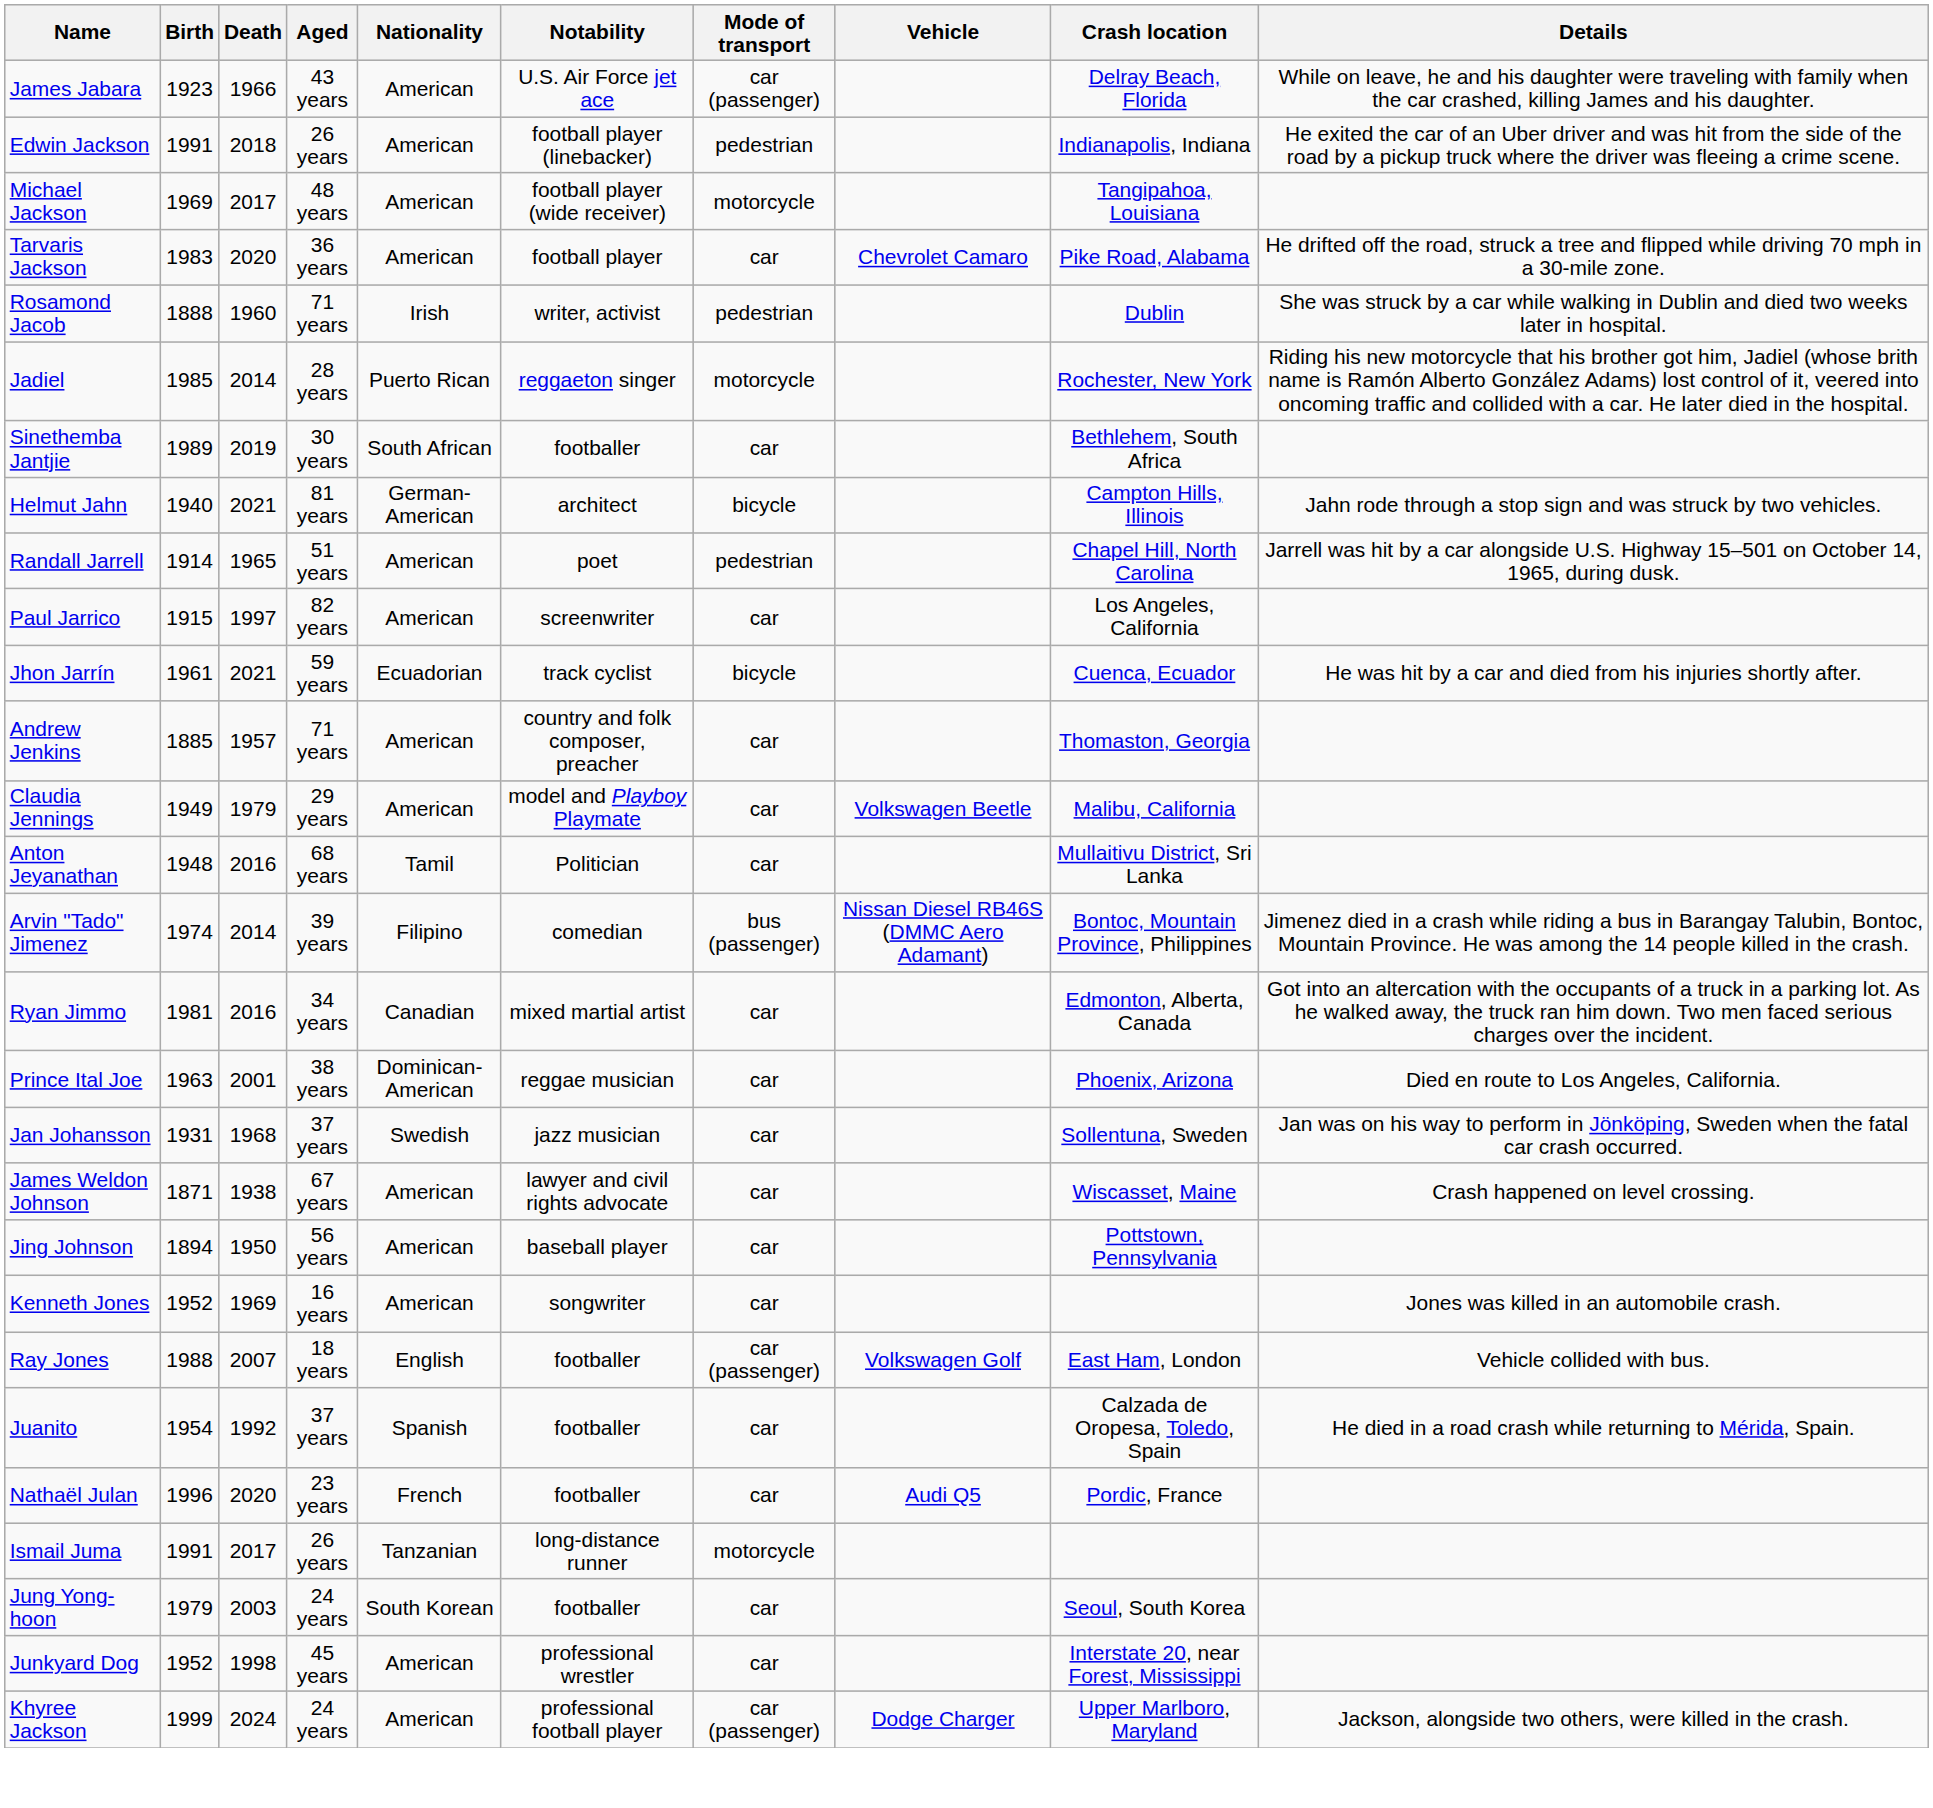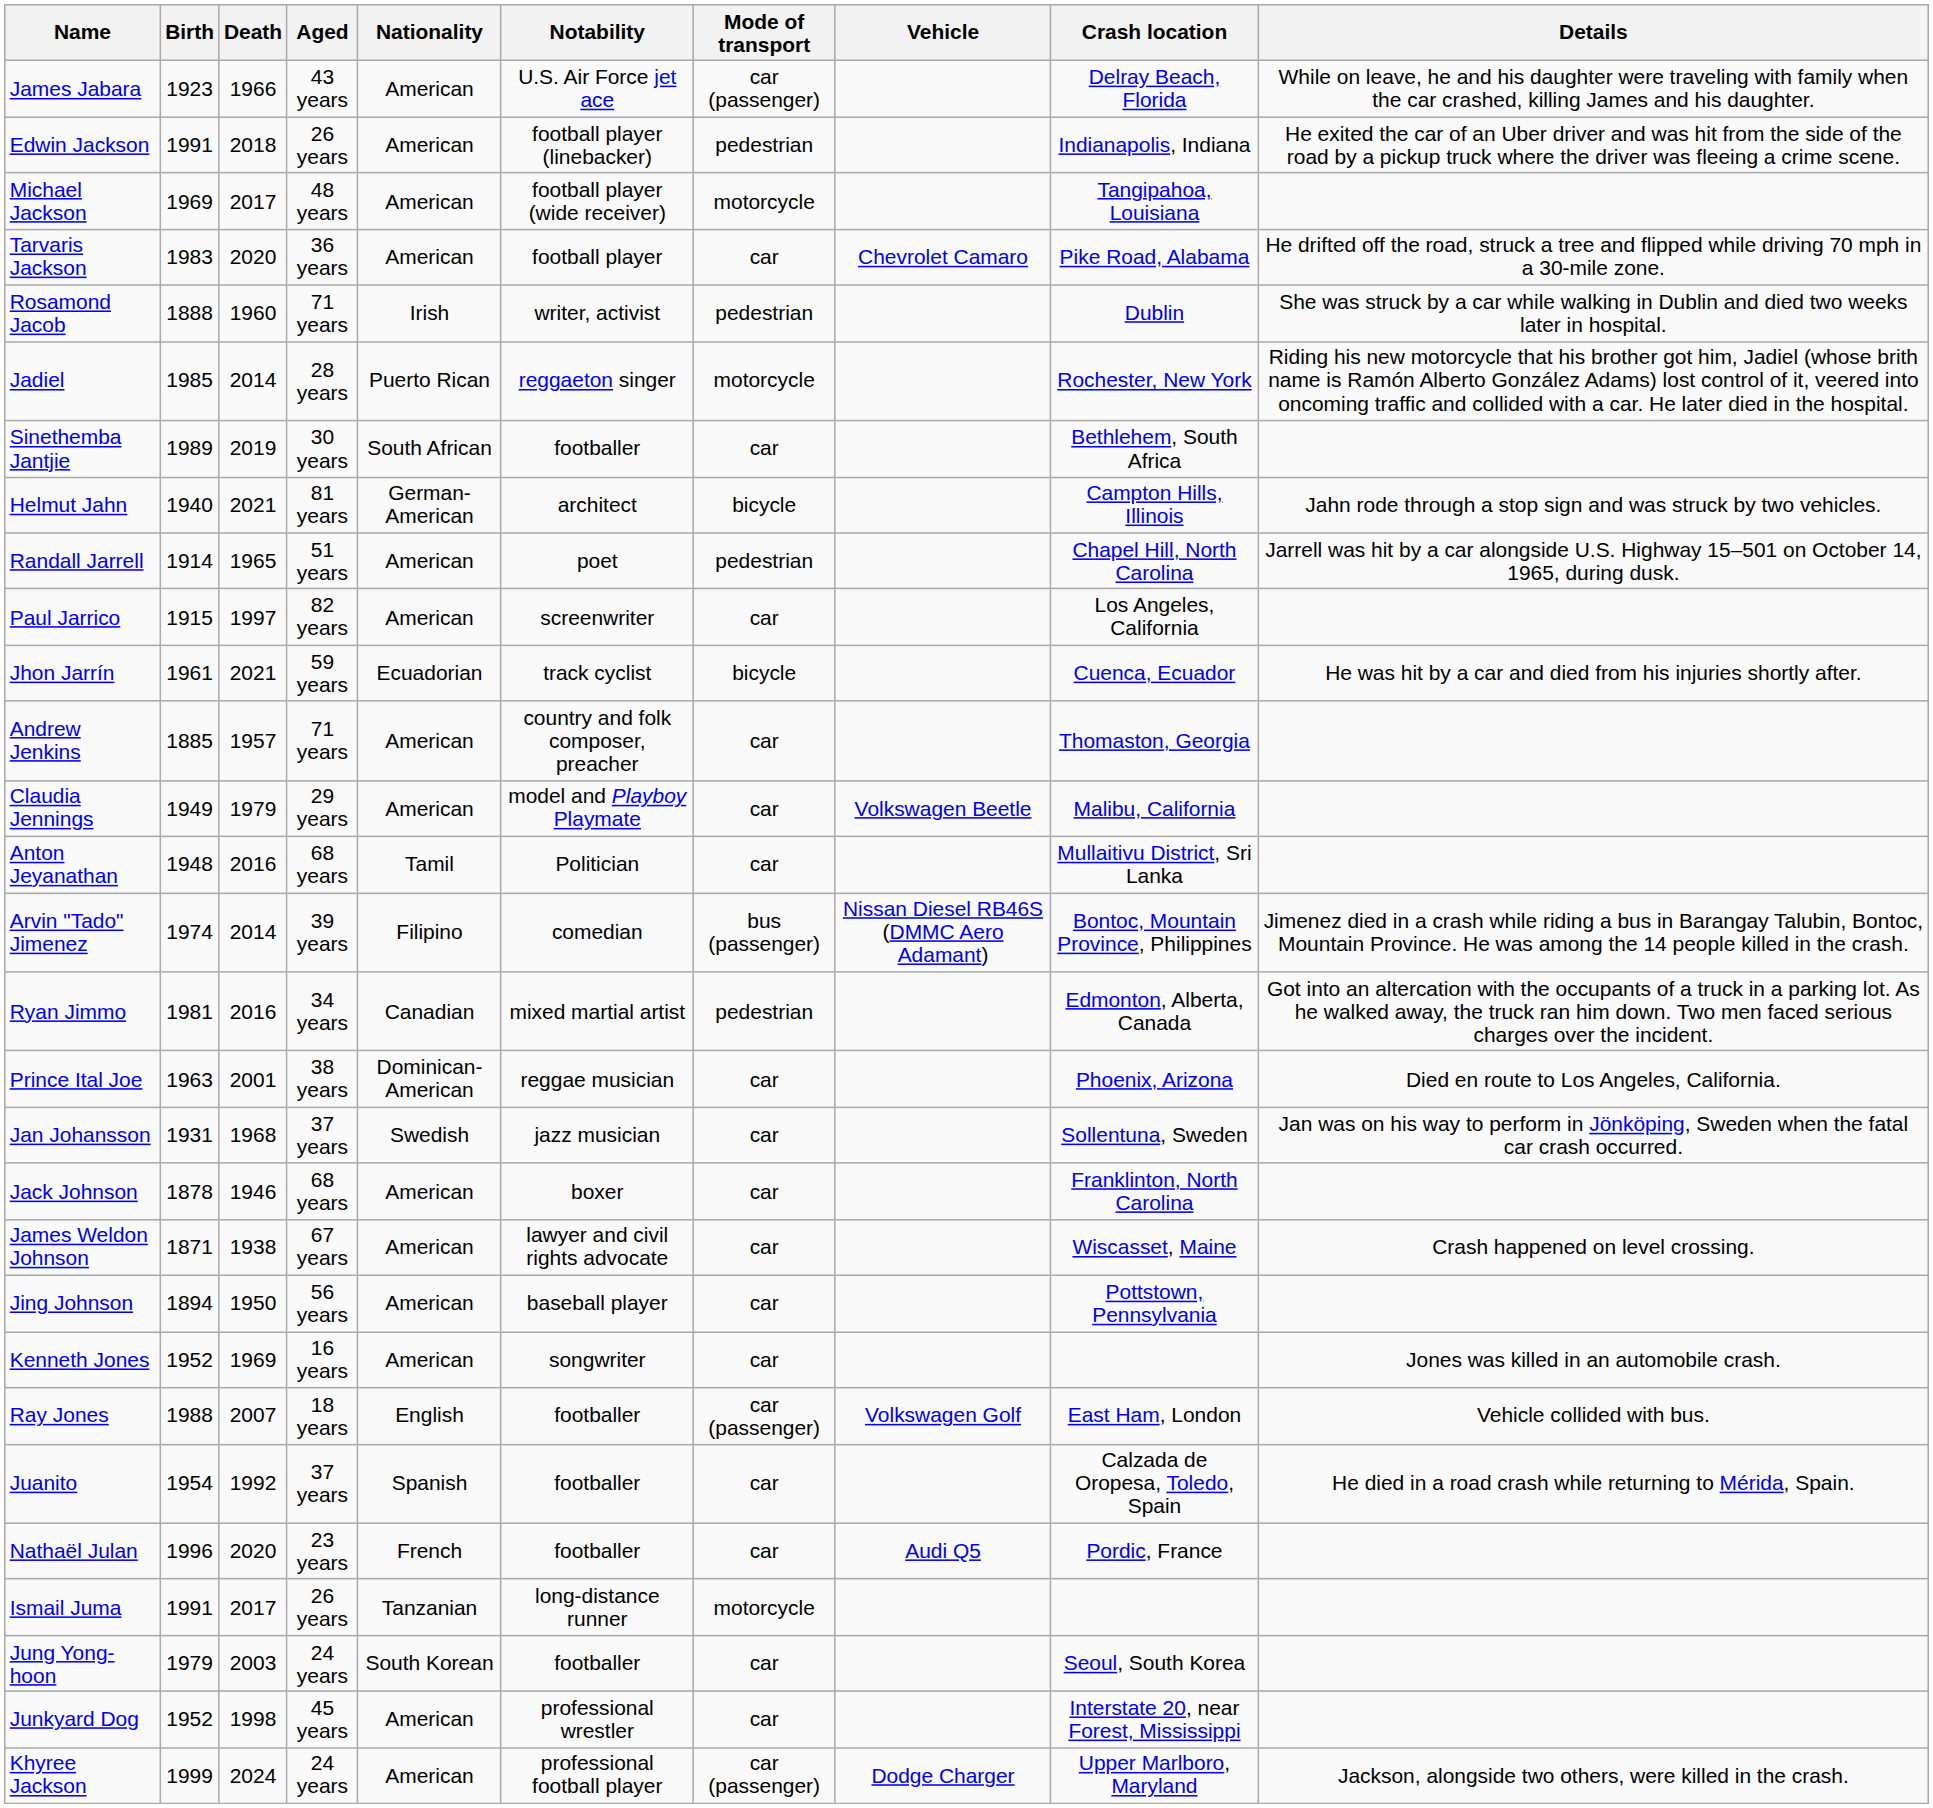 <table class="wikitable sortable" style="text-align:center; font-size:85%">
 <tr>
 <th>Name</th>
 <th>Birth</th>
 <th>Death</th>
 <th>Aged</th>
 <th>Nationality</th>
 <th>Notability</th>
 <th>Mode of transport</th>
 <th>Vehicle</th>
 <th>Crash location</th>
 <th>Details</th>
 </tr>
 <tr>
 <td align="left"><a href='#'>James Jabara</a></td>
 <td>1923</td>
 <td>1966</td>
 <td>43 years</td>
 <td>American</td>
 <td>U.S. Air Force <a href='#'>jet ace</a></td>
 <td>car (passenger)</td>
 <td></td>
 <td><a href='#'>Delray Beach, Florida</a></td>
 <td>While on leave, he and his daughter were traveling with family when the car crashed, killing James and his daughter.</td>
 </tr>
 <tr>
 <td align="left"><a href='#'>Edwin Jackson</a></td>
 <td>1991</td>
 <td>2018</td>
 <td>26 years</td>
 <td>American</td>
 <td>football player (linebacker)</td>
 <td>pedestrian</td>
 <td></td>
 <td><a href='#'>Indianapolis</a>, Indiana</td>
 <td>He exited the car of an Uber driver and was hit from the side of the road by a pickup truck where the driver was fleeing a crime scene.</td>
 </tr>
 <tr>
 <td align="left"><a href='#'>Michael Jackson</a></td>
 <td>1969</td>
 <td>2017</td>
 <td>48 years</td>
 <td>American</td>
 <td>football player (wide receiver)</td>
 <td>motorcycle</td>
 <td></td>
 <td><a href='#'>Tangipahoa, Louisiana</a></td>
 <td></td>
 </tr>
 <tr>
 <td align="left"><a href='#'>Tarvaris Jackson</a></td>
 <td>1983</td>
 <td>2020</td>
 <td>36 years</td>
 <td>American</td>
 <td>football player</td>
 <td>car</td>
 <td><a href='#'>Chevrolet Camaro</a></td>
 <td><a href='#'>Pike Road, Alabama</a></td>
 <td>He drifted off the road, struck a tree and flipped while driving 70 mph in a 30-mile zone.</td>
 </tr>
 <tr>
 <td align="left"><a href='#'>Rosamond Jacob</a></td>
 <td>1888</td>
 <td>1960</td>
 <td>71 years</td>
 <td>Irish</td>
 <td>writer, activist</td>
 <td>pedestrian</td>
 <td></td>
 <td><a href='#'>Dublin</a></td>
 <td>She was struck by a car while walking in Dublin and died two weeks later in hospital.</td>
 </tr>
 <tr>
 <td align="left"><a href='#'>Jadiel</a></td>
 <td>1985</td>
 <td>2014</td>
 <td>28 years</td>
 <td>Puerto Rican</td>
 <td><a href='#'>reggaeton</a> singer</td>
 <td>motorcycle</td>
 <td></td>
 <td><a href='#'>Rochester, New York</a></td>
 <td>Riding his new motorcycle that his brother got him, Jadiel (whose brith name is Ramón Alberto González Adams) lost control of it, veered into oncoming traffic and collided with a car. He later died in the hospital.</td>
 </tr>
 <tr>
 <td align="left"><a href='#'>Sinethemba Jantjie</a></td>
 <td>1989</td>
 <td>2019</td>
 <td>30 years</td>
 <td>South African</td>
 <td>footballer</td>
 <td>car</td>
 <td></td>
 <td><a href='#'>Bethlehem</a>, South Africa</td>
 </tr>
 <tr>
 <td align="left"><a href='#'>Helmut Jahn</a></td>
 <td>1940</td>
 <td>2021</td>
 <td>81 years</td>
 <td>German-American</td>
 <td>architect</td>
 <td>bicycle</td>
 <td></td>
 <td><a href='#'>Campton Hills, Illinois</a></td>
 <td>Jahn rode through a stop sign and was struck by two vehicles.</td>
 </tr>
 <tr>
 <td align="left"><a href='#'>Randall Jarrell</a></td>
 <td>1914</td>
 <td>1965</td>
 <td>51 years</td>
 <td>American</td>
 <td>poet</td>
 <td>pedestrian</td>
 <td></td>
 <td><a href='#'>Chapel Hill, North Carolina</a></td>
 <td>Jarrell was hit by a car alongside U.S. Highway 15–501 on October 14, 1965, during dusk.</td>
 </tr>
 <tr>
 <td align="left"><a href='#'>Paul Jarrico</a></td>
 <td>1915</td>
 <td>1997</td>
 <td>82 years</td>
 <td>American</td>
 <td>screenwriter</td>
 <td>car</td>
 <td></td>
 <td>Los Angeles, California</td>
 <td></td>
 </tr>
 <tr>
 <td align="left"><a href='#'>Jhon Jarrín</a></td>
 <td>1961</td>
 <td>2021</td>
 <td>59 years</td>
 <td>Ecuadorian</td>
 <td>track cyclist</td>
 <td>bicycle</td>
 <td></td>
 <td><a href='#'>Cuenca, Ecuador</a></td>
 <td>He was hit by a car and died from his injuries shortly after.</td>
 </tr>
 <tr>
 <td align="left"><a href='#'>Andrew Jenkins</a></td>
 <td>1885</td>
 <td>1957</td>
 <td>71 years</td>
 <td>American</td>
 <td>country and folk composer, preacher</td>
 <td>car</td>
 <td></td>
 <td><a href='#'>Thomaston, Georgia</a></td>
 <td></td>
 </tr>
 <tr>
 <td align="left"><a href='#'>Claudia Jennings</a></td>
 <td>1949</td>
 <td>1979</td>
 <td>29 years</td>
 <td>American</td>
 <td>model and <a href='#'><em>Playboy</em> Playmate</a></td>
 <td>car</td>
 <td><a href='#'>Volkswagen Beetle</a></td>
 <td><a href='#'>Malibu, California</a></td>
 <td></td>
 </tr>
 <tr>
 <td align="left"><a href='#'>Anton Jeyanathan</a></td>
 <td>1948</td>
 <td>2016</td>
 <td>68 years</td>
 <td>Tamil</td>
 <td>Politician</td>
 <td>car</td>
 <td></td>
 <td><a href='#'>Mullaitivu District</a>, Sri Lanka</td>
 <td></td>
 </tr>
 <tr>
 <td align="left"><a href='#'>Arvin "Tado" Jimenez</a></td>
 <td>1974</td>
 <td>2014</td>
 <td>39 years</td>
 <td>Filipino</td>
 <td>comedian</td>
 <td>bus (passenger)</td>
 <td><a href='#'>Nissan Diesel RB46S</a> (<a href='#'>DMMC Aero Adamant</a>)</td>
 <td><a href='#'>Bontoc, Mountain Province</a>, Philippines</td>
 <td>Jimenez died in a crash while riding a bus in Barangay Talubin, Bontoc, Mountain Province. He was among the 14 people killed in the crash.</td>
 </tr>
 <tr>
 <td align="left"><a href='#'>Ryan Jimmo</a></td>
 <td>1981</td>
 <td>2016</td>
 <td>34 years</td>
 <td>Canadian</td>
 <td>mixed martial artist</td>
-<td>car</td>
+<td>pedestrian</td>
 <td></td>
 <td><a href='#'>Edmonton</a>, Alberta, Canada</td>
 <td>Got into an altercation with the occupants of a truck in a parking lot. As he walked away, the truck ran him down. Two men faced serious charges over the incident.</td>
 </tr>
 <tr>
 <td align="left"><a href='#'>Prince Ital Joe</a></td>
 <td>1963</td>
 <td>2001</td>
 <td>38 years</td>
 <td>Dominican-American</td>
 <td>reggae musician</td>
 <td>car</td>
 <td></td>
 <td><a href='#'>Phoenix, Arizona</a></td>
 <td>Died en route to Los Angeles, California.</td>
 </tr>
 <tr>
 <td align="left"><a href='#'>Jan Johansson</a></td>
 <td>1931</td>
 <td>1968</td>
 <td>37 years</td>
 <td>Swedish</td>
 <td>jazz musician</td>
 <td>car</td>
 <td></td>
 <td><a href='#'>Sollentuna</a>, Sweden</td>
 <td>Jan was on his way to perform in <a href='#'>Jönköping</a>, Sweden when the fatal car crash occurred.</td>
+</tr>
+<tr>
+<td align="left"><a href='#'>Jack Johnson</a></td>
+<td>1878</td>
+<td>1946</td>
+<td>68 years</td>
+<td>American</td>
+<td>boxer</td>
+<td>car</td>
+<td></td>
+<td><a href='#'>Franklinton, North Carolina</a></td>
+<td></td>
 </tr>
 <tr>
 <td align="left"><a href='#'>James Weldon Johnson</a></td>
 <td>1871</td>
 <td>1938</td>
 <td>67 years</td>
 <td>American</td>
 <td>lawyer and civil rights advocate</td>
 <td>car</td>
 <td></td>
 <td><a href='#'>Wiscasset</a>, <a href='#'>Maine</a></td>
 <td>Crash happened on level crossing.</td>
 </tr>
 <tr>
 <td align="left"><a href='#'>Jing Johnson</a></td>
 <td>1894</td>
 <td>1950</td>
 <td>56 years</td>
 <td>American</td>
 <td>baseball player</td>
 <td>car</td>
 <td></td>
 <td><a href='#'>Pottstown, Pennsylvania</a></td>
 <td></td>
 </tr>
 <tr>
 <td align="left"><a href='#'>Kenneth Jones</a></td>
 <td>1952</td>
 <td>1969</td>
 <td>16 years</td>
 <td>American</td>
 <td>songwriter</td>
 <td>car</td>
 <td></td>
 <td></td>
 <td>Jones was killed in an automobile crash.</td>
 </tr>
 <tr>
 <td align="left"><a href='#'>Ray Jones</a></td>
 <td>1988</td>
 <td>2007</td>
 <td>18 years</td>
 <td>English</td>
 <td>footballer</td>
 <td>car (passenger)</td>
 <td><a href='#'>Volkswagen Golf</a></td>
 <td><a href='#'>East Ham</a>, London</td>
 <td>Vehicle collided with bus.</td>
 </tr>
 <tr>
 <td align="left"><a href='#'>Juanito</a></td>
 <td>1954</td>
 <td>1992</td>
 <td>37 years</td>
 <td>Spanish</td>
 <td>footballer</td>
 <td>car</td>
 <td></td>
 <td>Calzada de Oropesa, <a href='#'>Toledo</a>, Spain</td>
 <td>He died in a road crash while returning to <a href='#'>Mérida</a>, Spain.</td>
 </tr>
 <tr>
 <td align="left"><a href='#'>Nathaël Julan</a></td>
 <td>1996</td>
 <td>2020</td>
 <td>23 years</td>
 <td>French</td>
 <td>footballer</td>
 <td>car</td>
 <td><a href='#'>Audi Q5</a></td>
 <td><a href='#'>Pordic</a>, France</td>
 <td></td>
 </tr>
 <tr>
 <td align="left"><a href='#'>Ismail Juma</a></td>
 <td>1991</td>
 <td>2017</td>
 <td>26 years</td>
 <td>Tanzanian</td>
 <td>long-distance runner</td>
 <td>motorcycle</td>
 <td></td>
 <td></td>
 <td></td>
 </tr>
 <tr>
 <td align="left"><a href='#'>Jung Yong-hoon</a></td>
 <td>1979</td>
 <td>2003</td>
 <td>24 years</td>
 <td>South Korean</td>
 <td>footballer</td>
 <td>car</td>
 <td></td>
 <td><a href='#'>Seoul</a>, South Korea</td>
 <td></td>
 </tr>
 <tr>
 <td align="left"><a href='#'>Junkyard Dog</a></td>
 <td>1952</td>
 <td>1998</td>
 <td>45 years</td>
 <td>American</td>
 <td>professional wrestler</td>
 <td>car</td>
 <td></td>
 <td><a href='#'>Interstate 20</a>, near <a href='#'>Forest, Mississippi</a></td>
 </tr>
 <tr>
 <td align="left"><a href='#'>Khyree Jackson</a></td>
 <td>1999</td>
 <td>2024</td>
 <td>24 years</td>
 <td>American</td>
 <td>professional football player</td>
 <td>car (passenger)</td>
 <td><a href='#'>Dodge Charger</a></td>
 <td><a href='#'>Upper Marlboro</a>, <a href='#'>Maryland</a></td>
 <td>Jackson, alongside two others, were killed in the crash.</td>
 </tr>
 </table>
